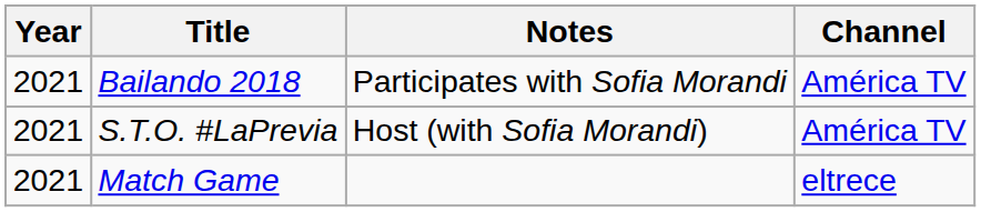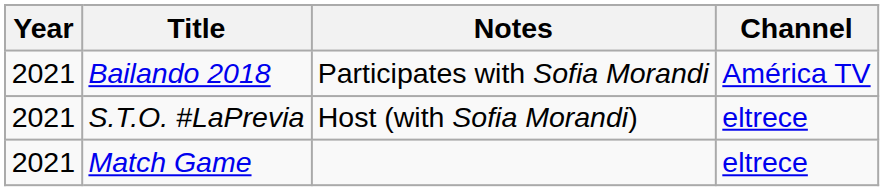 <table class="wikitable" style="font-size: 90%;">
 <tr>
 <th>Year</th>
 <th>Title</th>
 <th>Notes</th>
 <th>Channel</th>
 </tr>
 <tr>
 <td>2021</td>
 <td><em><a href='#'>Bailando 2018</a></em></td>
 <td>Participates with <em>Sofia Morandi</em><br></td>
 <td><a href='#'>América TV</a></td>
 </tr>
 <tr>
 <td>2021</td>
 <td><em>S.T.O. #LaPrevia</em></td>
 <td>Host (with <em>Sofia Morandi</em>)</td>
-<td><a href='#'>América TV</a></td>
+<td><a href='#'>eltrece</a></td>
 </tr>
 <tr>
 <td>2021</td>
 <td><em><a href='#'>Match Game</a></em></td>
 <td></td>
 <td><a href='#'>eltrece</a></td>
 </tr>
 </table>
